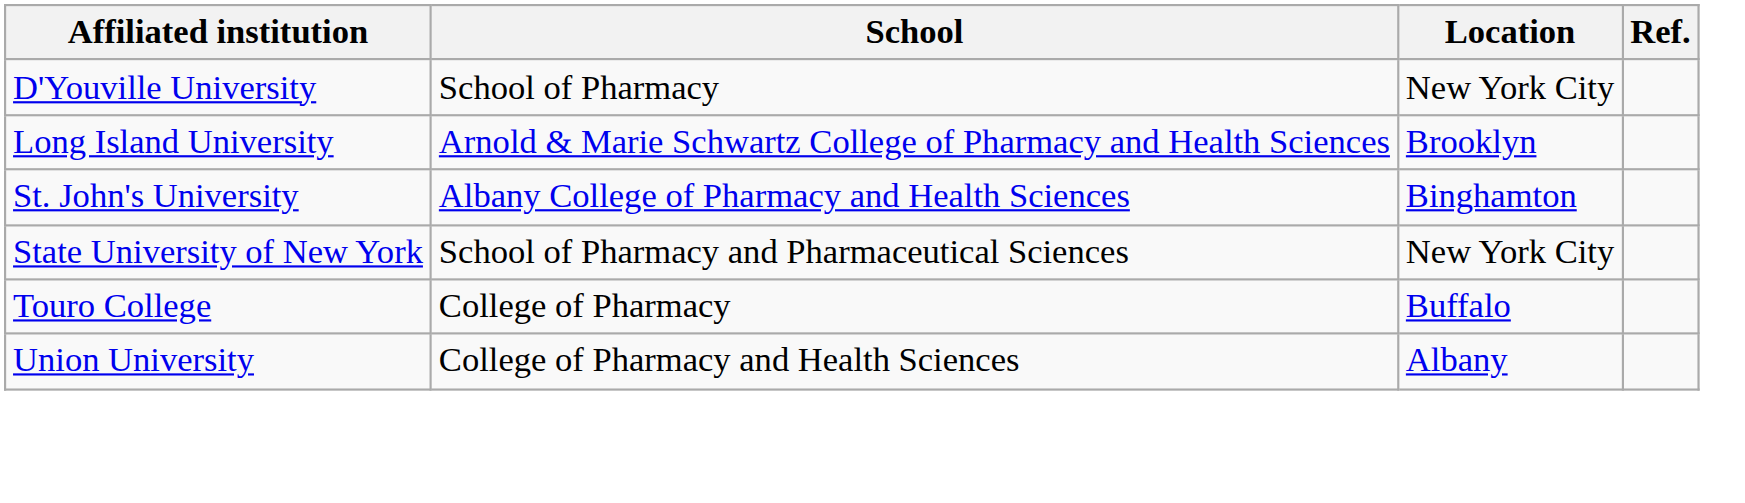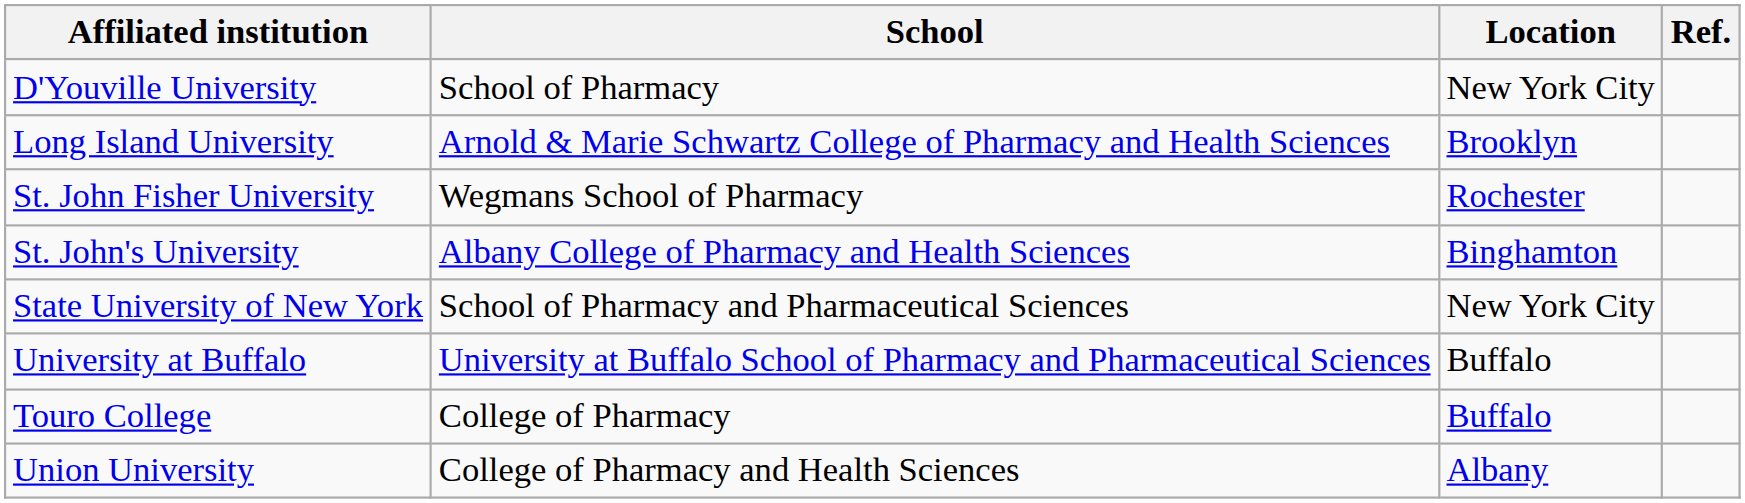 <table class="wikitable sortable">
 <tr>
 <th>Affiliated institution</th>
 <th>School</th>
 <th>Location</th>
 <th>Ref.</th>
 </tr>
 <tr>
 <td><a href='#'>D'Youville University</a></td>
 <td>School of Pharmacy</td>
 <td>New York City</td>
 <td></td>
 </tr>
 <tr>
 <td><a href='#'>Long Island University</a></td>
 <td><a href='#'>Arnold & Marie Schwartz College of Pharmacy and Health Sciences</a></td>
 <td><a href='#'>Brooklyn</a></td>
 <td></td>
 </tr>
 <tr>
+<td><a href='#'>St. John Fisher University</a></td>
+<td>Wegmans School of Pharmacy</td>
+<td><a href='#'>Rochester</a></td>
+<td></td>
+</tr>
+<tr>
 <td><a href='#'>St. John's University</a></td>
 <td><a href='#'>Albany College of Pharmacy and Health Sciences</a></td>
 <td><a href='#'>Binghamton</a></td>
 <td></td>
 </tr>
 <tr>
 <td><a href='#'>State University of New York</a></td>
 <td>School of Pharmacy and Pharmaceutical Sciences</td>
 <td>New York City</td>
+<td></td>
+</tr>
+<tr>
+<td><a href='#'>University at Buffalo</a></td>
+<td><a href='#'>University at Buffalo School of Pharmacy and Pharmaceutical Sciences</a></td>
+<td>Buffalo</td>
 <td></td>
 </tr>
 <tr>
 <td><a href='#'>Touro College</a></td>
 <td>College of Pharmacy</td>
 <td><a href='#'>Buffalo</a></td>
 <td></td>
 </tr>
 <tr>
 <td><a href='#'>Union University</a></td>
 <td>College of Pharmacy and Health Sciences</td>
 <td><a href='#'>Albany</a></td>
 <td></td>
 </tr>
 </table>
